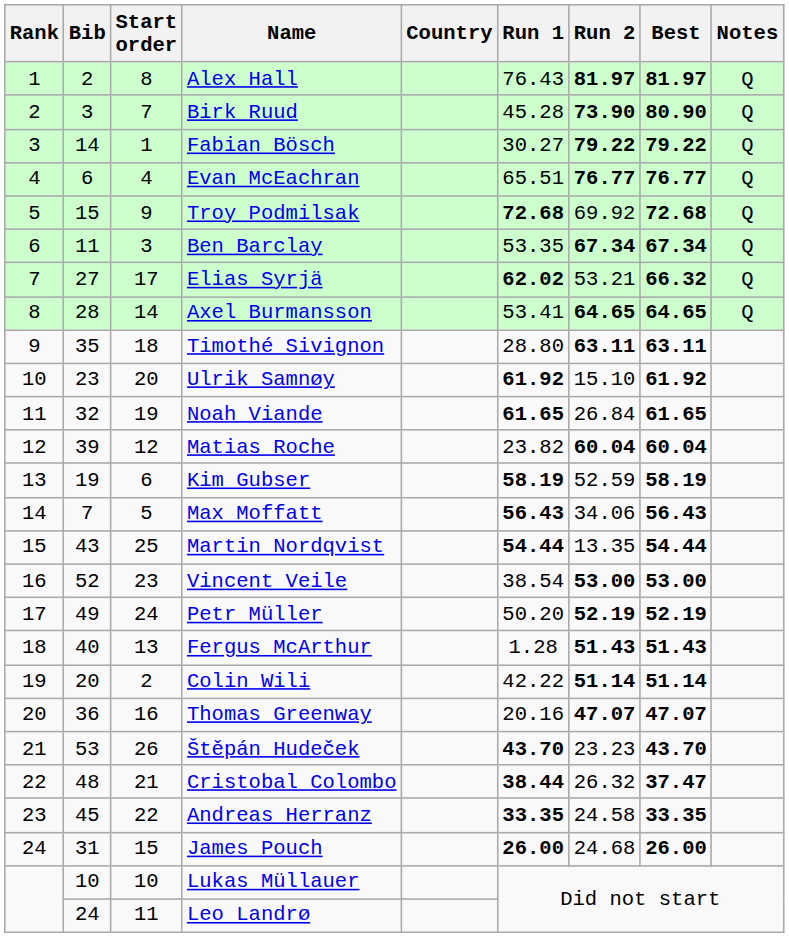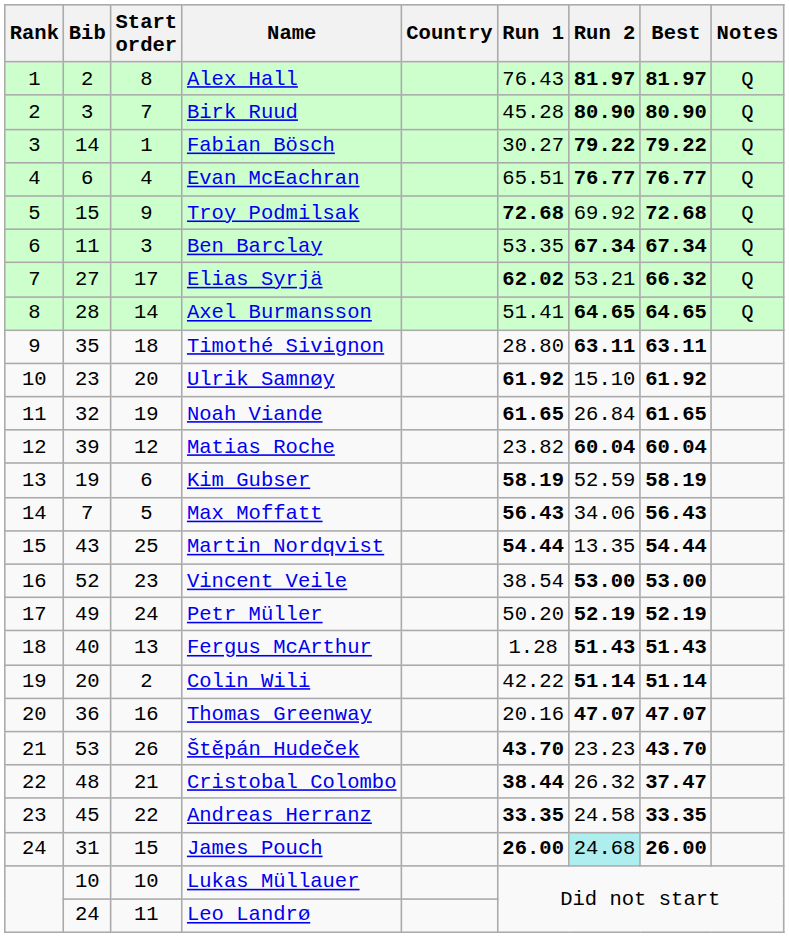 <table class="wikitable sortable" style="text-align:center">
 <tr>
 <th>Rank</th>
 <th>Bib</th>
 <th>Start<br>order</th>
 <th>Name</th>
 <th>Country</th>
 <th>Run 1</th>
 <th>Run 2</th>
 <th>Best</th>
 <th>Notes</th>
 </tr>
 <tr bgcolor=ccffcc>
 <td>1</td>
 <td>2</td>
 <td>8</td>
 <td align=left><a href='#'>Alex Hall</a></td>
 <td align=left></td>
 <td>76.43</td>
 <td><strong>81.97</strong></td>
 <td><strong>81.97</strong></td>
 <td>Q</td>
 </tr>
 <tr bgcolor=ccffcc>
 <td>2</td>
 <td>3</td>
 <td>7</td>
 <td align=left><a href='#'>Birk Ruud</a></td>
 <td align=left></td>
 <td>45.28</td>
-<td><strong>73.90</strong></td>
+<td><strong>80.90</strong></td>
 <td><strong>80.90</strong></td>
 <td>Q</td>
 </tr>
 <tr bgcolor=ccffcc>
 <td>3</td>
 <td>14</td>
 <td>1</td>
 <td align=left><a href='#'>Fabian Bösch</a></td>
 <td align=left></td>
 <td>30.27</td>
 <td><strong>79.22</strong></td>
 <td><strong>79.22</strong></td>
 <td>Q</td>
 </tr>
 <tr bgcolor=ccffcc>
 <td>4</td>
 <td>6</td>
 <td>4</td>
 <td align=left><a href='#'>Evan McEachran</a></td>
 <td align=left></td>
 <td>65.51</td>
 <td><strong>76.77</strong></td>
 <td><strong>76.77</strong></td>
 <td>Q</td>
 </tr>
 <tr bgcolor=ccffcc>
 <td>5</td>
 <td>15</td>
 <td>9</td>
 <td align=left><a href='#'>Troy Podmilsak</a></td>
 <td align=left></td>
 <td><strong>72.68</strong></td>
 <td>69.92</td>
 <td><strong>72.68</strong></td>
 <td>Q</td>
 </tr>
 <tr bgcolor=ccffcc>
 <td>6</td>
 <td>11</td>
 <td>3</td>
 <td align=left><a href='#'>Ben Barclay</a></td>
 <td align=left></td>
 <td>53.35</td>
 <td><strong>67.34</strong></td>
 <td><strong>67.34</strong></td>
 <td>Q</td>
 </tr>
 <tr bgcolor=ccffcc>
 <td>7</td>
 <td>27</td>
 <td>17</td>
 <td align=left><a href='#'>Elias Syrjä</a></td>
 <td align=left></td>
 <td><strong>62.02</strong></td>
 <td>53.21</td>
 <td><strong>66.32</strong></td>
 <td>Q</td>
 </tr>
 <tr bgcolor=ccffcc>
 <td>8</td>
 <td>28</td>
 <td>14</td>
 <td align=left><a href='#'>Axel Burmansson</a></td>
 <td align=left></td>
-<td>53.41</td>
+<td>51.41</td>
 <td><strong>64.65</strong></td>
 <td><strong>64.65</strong></td>
 <td>Q</td>
 </tr>
 <tr>
 <td>9</td>
 <td>35</td>
 <td>18</td>
 <td align=left><a href='#'>Timothé Sivignon</a></td>
 <td align=left></td>
 <td>28.80</td>
 <td><strong>63.11</strong></td>
 <td><strong>63.11</strong></td>
 <td></td>
 </tr>
 <tr>
 <td>10</td>
 <td>23</td>
 <td>20</td>
 <td align=left><a href='#'>Ulrik Samnøy</a></td>
 <td align=left></td>
 <td><strong>61.92</strong></td>
 <td>15.10</td>
 <td><strong>61.92</strong></td>
 <td></td>
 </tr>
 <tr>
 <td>11</td>
 <td>32</td>
 <td>19</td>
 <td align=left><a href='#'>Noah Viande</a></td>
 <td align=left></td>
 <td><strong>61.65</strong></td>
 <td>26.84</td>
 <td><strong>61.65</strong></td>
 <td></td>
 </tr>
 <tr>
 <td>12</td>
 <td>39</td>
 <td>12</td>
 <td align=left><a href='#'>Matias Roche</a></td>
 <td align=left></td>
 <td>23.82</td>
 <td><strong>60.04</strong></td>
 <td><strong>60.04</strong></td>
 <td></td>
 </tr>
 <tr>
 <td>13</td>
 <td>19</td>
 <td>6</td>
 <td align=left><a href='#'>Kim Gubser</a></td>
 <td align=left></td>
 <td><strong>58.19</strong></td>
 <td>52.59</td>
 <td><strong>58.19</strong></td>
 <td></td>
 </tr>
 <tr>
 <td>14</td>
 <td>7</td>
 <td>5</td>
 <td align=left><a href='#'>Max Moffatt</a></td>
 <td align=left></td>
 <td><strong>56.43</strong></td>
 <td>34.06</td>
 <td><strong>56.43</strong></td>
 <td></td>
 </tr>
 <tr>
 <td>15</td>
 <td>43</td>
 <td>25</td>
 <td align=left><a href='#'>Martin Nordqvist</a></td>
 <td align=left></td>
 <td><strong>54.44</strong></td>
 <td>13.35</td>
 <td><strong>54.44</strong></td>
 <td></td>
 </tr>
 <tr>
 <td>16</td>
 <td>52</td>
 <td>23</td>
 <td align=left><a href='#'>Vincent Veile</a></td>
 <td align=left></td>
 <td>38.54</td>
 <td><strong>53.00</strong></td>
 <td><strong>53.00</strong></td>
 <td></td>
 </tr>
 <tr>
 <td>17</td>
 <td>49</td>
 <td>24</td>
 <td align=left><a href='#'>Petr Müller</a></td>
 <td align=left></td>
 <td>50.20</td>
 <td><strong>52.19</strong></td>
 <td><strong>52.19</strong></td>
 <td></td>
 </tr>
 <tr>
 <td>18</td>
 <td>40</td>
 <td>13</td>
 <td align=left><a href='#'>Fergus McArthur</a></td>
 <td align=left></td>
 <td>1.28</td>
 <td><strong>51.43</strong></td>
 <td><strong>51.43</strong></td>
 <td></td>
 </tr>
 <tr>
 <td>19</td>
 <td>20</td>
 <td>2</td>
 <td align=left><a href='#'>Colin Wili</a></td>
 <td align=left></td>
 <td>42.22</td>
 <td><strong>51.14</strong></td>
 <td><strong>51.14</strong></td>
 <td></td>
 </tr>
 <tr>
 <td>20</td>
 <td>36</td>
 <td>16</td>
 <td align=left><a href='#'>Thomas Greenway</a></td>
 <td align=left></td>
 <td>20.16</td>
 <td><strong>47.07</strong></td>
 <td><strong>47.07</strong></td>
 <td></td>
 </tr>
 <tr>
 <td>21</td>
 <td>53</td>
 <td>26</td>
 <td align=left><a href='#'>Štěpán Hudeček</a></td>
 <td align=left></td>
 <td><strong>43.70</strong></td>
 <td>23.23</td>
 <td><strong>43.70</strong></td>
 <td></td>
 </tr>
 <tr>
 <td>22</td>
 <td>48</td>
 <td>21</td>
 <td align=left><a href='#'>Cristobal Colombo</a></td>
 <td align=left></td>
 <td><strong>38.44</strong></td>
 <td>26.32</td>
 <td><strong>37.47</strong></td>
 <td></td>
 </tr>
 <tr>
 <td>23</td>
 <td>45</td>
 <td>22</td>
 <td align=left><a href='#'>Andreas Herranz</a></td>
 <td align=left></td>
 <td><strong>33.35</strong></td>
 <td>24.58</td>
 <td><strong>33.35</strong></td>
 <td></td>
 </tr>
 <tr>
 <td>24</td>
 <td>31</td>
 <td>15</td>
 <td align=left><a href='#'>James Pouch</a></td>
 <td align=left></td>
 <td><strong>26.00</strong></td>
-<td>24.68</td>
+<td style="background: paleturquoise;">24.68</td>
 <td><strong>26.00</strong></td>
 <td></td>
 </tr>
 <tr>
 <td rowspan=2></td>
 <td>10</td>
 <td>10</td>
 <td align=left><a href='#'>Lukas Müllauer</a></td>
 <td align=left></td>
 <td colspan=4 rowspan=2>Did not start</td>
 </tr>
 <tr>
 <td>24</td>
 <td>11</td>
 <td align=left><a href='#'>Leo Landrø</a></td>
 <td align=left></td>
 </tr>
 </table>
